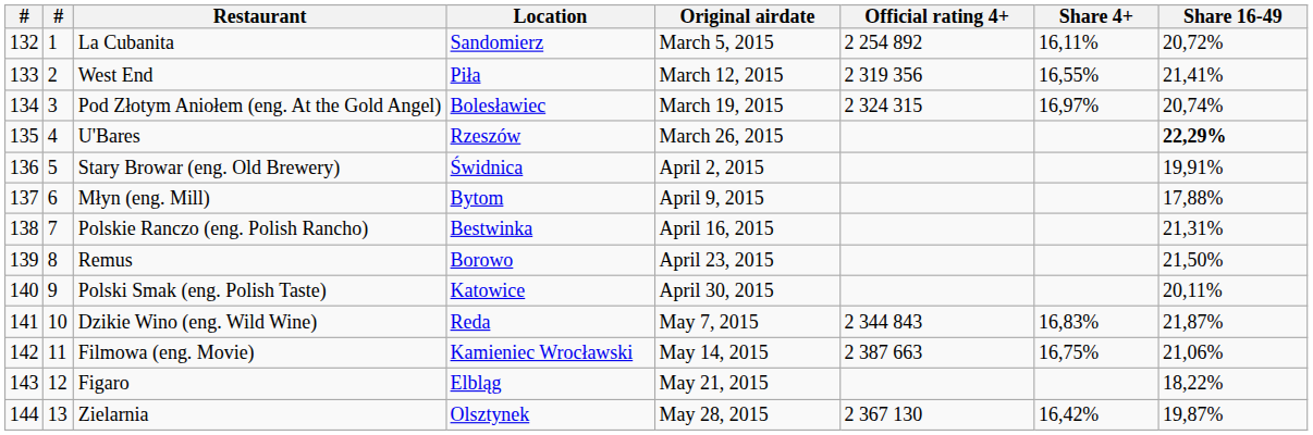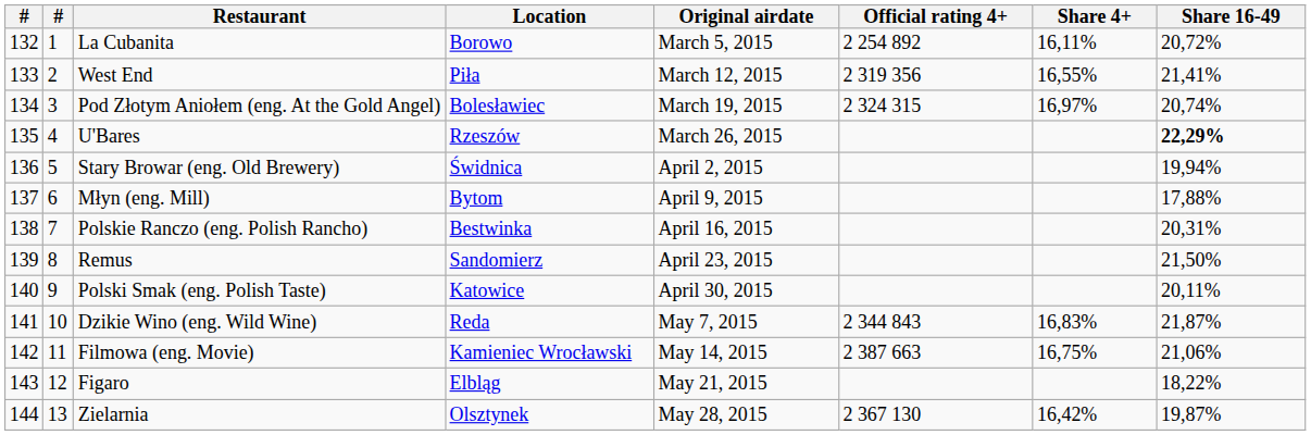 <table class=wikitable>
 <tr>
 <th style="padding: 0px 8px">#</th>
 <th style="padding: 0px 8px">#</th>
 <th style="padding: 0px 35px">Restaurant</th>
 <th style="padding: 0px 55px">Location</th>
 <th style="padding: 0px 20px">Original airdate</th>
 <th style="padding: 0px 20px">Official rating 4+</th>
 <th style="padding: 0px 20px">Share 4+</th>
 <th style="padding: 0px 20px">Share 16-49</th>
 </tr>
 <tr>
 <td>132</td>
 <td>1</td>
 <td>La Cubanita </td>
-<td><a href='#'>Sandomierz</a></td>
+<td><a href='#'>Borowo</a></td>
 <td>March 5, 2015</td>
 <td>2 254 892</td>
 <td>16,11%</td>
 <td>20,72%</td>
 </tr>
 <tr>
 <td>133</td>
 <td>2</td>
 <td>West End </td>
 <td><a href='#'>Piła</a></td>
 <td>March 12, 2015</td>
 <td>2 319 356</td>
 <td>16,55%</td>
 <td>21,41%</td>
 </tr>
 <tr>
 <td>134</td>
 <td>3</td>
 <td>Pod Złotym Aniołem (eng. At the Gold Angel)</td>
 <td><a href='#'>Bolesławiec</a></td>
 <td>March 19, 2015</td>
 <td>2 324 315</td>
 <td>16,97%</td>
 <td>20,74%</td>
 </tr>
 <tr>
 <td>135</td>
 <td>4</td>
 <td>U'Bares</td>
 <td><a href='#'>Rzeszów</a></td>
 <td>March 26, 2015</td>
 <td></td>
 <td></td>
 <td><strong>22,29%</strong></td>
 </tr>
 <tr>
 <td>136</td>
 <td>5</td>
 <td>Stary Browar (eng. Old Brewery)</td>
 <td><a href='#'>Świdnica</a></td>
 <td>April 2, 2015</td>
 <td></td>
 <td></td>
-<td>19,91%</td>
+<td>19,94%</td>
 </tr>
 <tr>
 <td>137</td>
 <td>6</td>
 <td>Młyn (eng. Mill)</td>
 <td><a href='#'>Bytom</a></td>
 <td>April 9, 2015</td>
 <td></td>
 <td></td>
 <td>17,88%</td>
 </tr>
 <tr>
 <td>138</td>
 <td>7</td>
 <td>Polskie Ranczo (eng. Polish Rancho)</td>
 <td><a href='#'>Bestwinka</a></td>
 <td>April 16, 2015</td>
 <td></td>
 <td></td>
-<td>21,31%</td>
+<td>20,31%</td>
 </tr>
 <tr>
 <td>139</td>
 <td>8</td>
 <td>Remus </td>
-<td><a href='#'>Borowo</a></td>
+<td><a href='#'>Sandomierz</a></td>
 <td>April 23, 2015</td>
 <td></td>
 <td></td>
 <td>21,50%</td>
 </tr>
 <tr>
 <td>140</td>
 <td>9</td>
 <td>Polski Smak (eng. Polish Taste) </td>
 <td><a href='#'>Katowice</a></td>
 <td>April 30, 2015</td>
 <td></td>
 <td></td>
 <td>20,11%</td>
 </tr>
 <tr>
 <td>141</td>
 <td>10</td>
 <td>Dzikie Wino (eng. Wild Wine) </td>
 <td><a href='#'>Reda</a></td>
 <td>May 7, 2015</td>
 <td>2 344 843</td>
 <td>16,83%</td>
 <td>21,87%</td>
 </tr>
 <tr>
 <td>142</td>
 <td>11</td>
 <td>Filmowa (eng. Movie) </td>
 <td><a href='#'>Kamieniec Wrocławski</a></td>
 <td>May 14, 2015</td>
 <td>2 387 663</td>
 <td>16,75%</td>
 <td>21,06%</td>
 </tr>
 <tr>
 <td>143</td>
 <td>12</td>
 <td>Figaro </td>
 <td><a href='#'>Elbląg</a></td>
 <td>May 21, 2015</td>
 <td></td>
 <td></td>
 <td>18,22%</td>
 </tr>
 <tr>
 <td>144</td>
 <td>13</td>
 <td>Zielarnia</td>
 <td><a href='#'>Olsztynek</a></td>
 <td>May 28, 2015</td>
 <td>2 367 130</td>
 <td>16,42%</td>
 <td>19,87%</td>
 </tr>
 </table>
